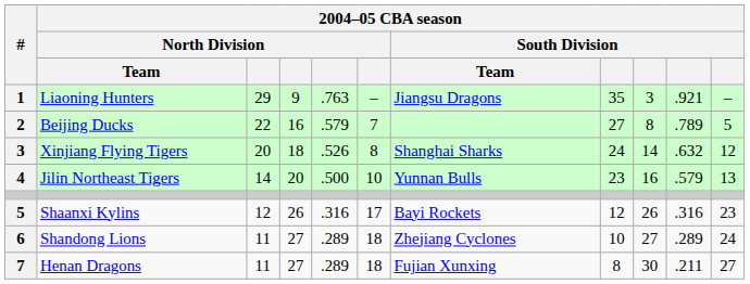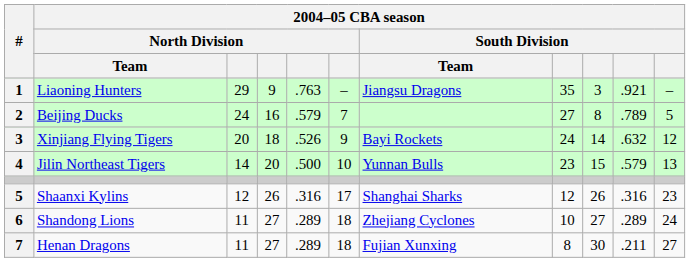 <table class="wikitable" width="55%" style="font-size:95%;">
 <tr>
 <th width="3%" rowspan=3>#</th>
 <th colspan="10" style="text-align:center;">2004–05 CBA season</th>
 </tr>
 <tr style="text-align:center;">
 <th colspan="5"><strong>North Division</strong></th>
 <th colspan="5"><strong>South Division</strong></th>
 </tr>
 <tr style="text-align:center;">
 <th width="20%">Team</th>
 <th width="3%"></th>
 <th width="3%"></th>
 <th width="3%"></th>
 <th width="3%"></th>
 <th width="20%">Team</th>
 <th width="3%"></th>
 <th width="3%"></th>
 <th width="3%"></th>
 <th width="3%"></th>
 </tr>
 <tr style="text-align:center;background: #ccffcc;">
 <th>1</th>
 <td style="text-align:left;"><a href='#'>Liaoning Hunters</a></td>
 <td>29</td>
 <td>9</td>
 <td>.763</td>
 <td>–</td>
 <td style="text-align:left;"><a href='#'>Jiangsu Dragons</a></td>
 <td>35</td>
 <td>3</td>
 <td>.921</td>
 <td>–</td>
 </tr>
 <tr style="text-align:center;background: #ccffcc;">
 <th>2</th>
 <td style="text-align:left;"><a href='#'>Beijing Ducks</a></td>
-<td>22</td>
+<td>24</td>
 <td>16</td>
 <td>.579</td>
 <td>7</td>
 <td style="text-align:left;"></td>
 <td>27</td>
 <td>8</td>
 <td>.789</td>
 <td>5</td>
 </tr>
 <tr style="text-align:center;background: #ccffcc;">
 <th>3</th>
 <td style="text-align:left;"><a href='#'>Xinjiang Flying Tigers</a></td>
 <td>20</td>
 <td>18</td>
 <td>.526</td>
-<td>8</td>
-<td style="text-align:left;"><a href='#'>Shanghai Sharks</a></td>
+<td>9</td>
+<td style="text-align:left;"><a href='#'>Bayi Rockets</a></td>
 <td>24</td>
 <td>14</td>
 <td>.632</td>
 <td>12</td>
 </tr>
 <tr style="text-align:center;background: #ccffcc;">
 <th>4</th>
 <td style="text-align:left;"><a href='#'>Jilin Northeast Tigers</a></td>
 <td>14</td>
 <td>20</td>
 <td>.500</td>
 <td>10</td>
 <td style="text-align:left;"><a href='#'>Yunnan Bulls</a></td>
 <td>23</td>
-<td>16</td>
+<td>15</td>
 <td>.579</td>
 <td>13</td>
 </tr>
 <tr style="background-color:#cccccc;">
 <td></td>
 <td></td>
 <td></td>
 <td></td>
 <td></td>
 <td></td>
 <td></td>
 <td></td>
 <td></td>
 <td></td>
 <td></td>
 </tr>
 <tr style="text-align:center;">
 <th>5</th>
 <td style="text-align:left;"><a href='#'>Shaanxi Kylins</a></td>
 <td>12</td>
 <td>26</td>
 <td>.316</td>
 <td>17</td>
-<td style="text-align:left;"><a href='#'>Bayi Rockets</a></td>
+<td style="text-align:left;"><a href='#'>Shanghai Sharks</a></td>
 <td>12</td>
 <td>26</td>
 <td>.316</td>
 <td>23</td>
 </tr>
 <tr style="text-align:center;">
 <th>6</th>
 <td style="text-align:left;"><a href='#'>Shandong Lions</a></td>
 <td>11</td>
 <td>27</td>
 <td>.289</td>
 <td>18</td>
 <td style="text-align:left;"><a href='#'>Zhejiang Cyclones</a></td>
 <td>10</td>
 <td>27</td>
 <td>.289</td>
 <td>24</td>
 </tr>
 <tr style="text-align:center;">
 <th>7</th>
 <td style="text-align:left;"><a href='#'>Henan Dragons</a></td>
 <td>11</td>
 <td>27</td>
 <td>.289</td>
 <td>18</td>
 <td style="text-align:left;"><a href='#'>Fujian Xunxing</a></td>
 <td>8</td>
 <td>30</td>
 <td>.211</td>
 <td>27</td>
 </tr>
 </table>
